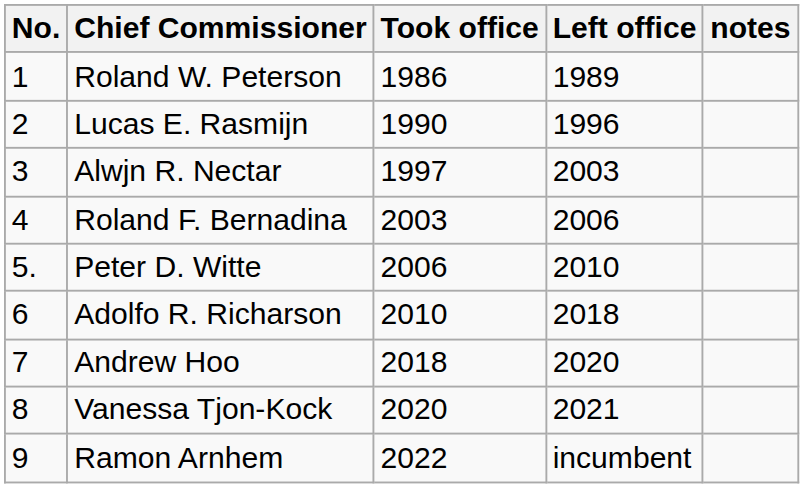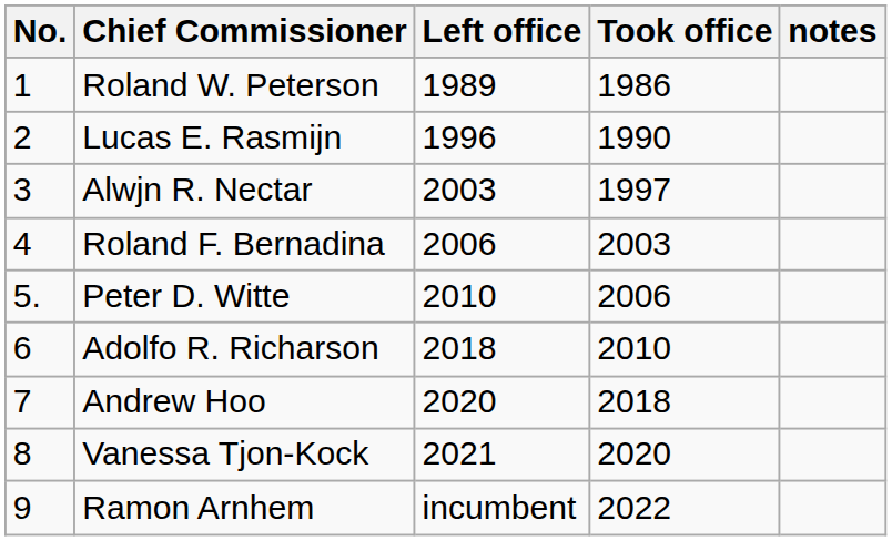 <table class="wikitable">
 <tr>
 <th>No.</th>
 <th>Chief Commissioner</th>
+<th>Left office</th>
 <th>Took office</th>
-<th>Left office</th>
 <th>notes</th>
 </tr>
 <tr>
 <td>1</td>
 <td>Roland W. Peterson</td>
+<td>1989</td>
 <td>1986</td>
-<td>1989</td>
 <td></td>
 </tr>
 <tr>
 <td>2</td>
 <td>Lucas E. Rasmijn</td>
+<td>1996</td>
 <td>1990</td>
-<td>1996</td>
 <td></td>
 </tr>
 <tr>
 <td>3</td>
 <td>Alwjn R. Nectar</td>
+<td>2003</td>
 <td>1997</td>
-<td>2003</td>
 <td></td>
 </tr>
 <tr>
 <td>4</td>
 <td>Roland F. Bernadina</td>
+<td>2006</td>
 <td>2003</td>
-<td>2006</td>
 <td></td>
 </tr>
 <tr>
 <td>5.</td>
 <td>Peter D. Witte</td>
+<td>2010</td>
 <td>2006</td>
-<td>2010</td>
 <td></td>
 </tr>
 <tr>
 <td>6</td>
 <td>Adolfo R. Richarson</td>
+<td>2018</td>
 <td>2010</td>
-<td>2018</td>
 <td></td>
 </tr>
 <tr>
 <td>7</td>
 <td>Andrew Hoo</td>
+<td>2020</td>
 <td>2018</td>
-<td>2020</td>
 <td></td>
 </tr>
 <tr>
 <td>8</td>
 <td>Vanessa Tjon-Kock</td>
+<td>2021</td>
 <td>2020</td>
-<td>2021</td>
 <td></td>
 </tr>
 <tr>
 <td>9</td>
 <td>Ramon Arnhem</td>
+<td>incumbent</td>
 <td>2022</td>
-<td>incumbent</td>
 <td></td>
 </tr>
 </table>
